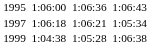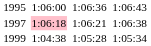 <table>
 <tr>
 <td>1995</td>
 <td></td>
 <td>1:06:00</td>
 <td></td>
 <td>1:06:36</td>
 <td></td>
 <td>1:06:43</td>
 </tr>
 <tr>
 <td>1997</td>
 <td></td>
-<td>1:06:18</td>
+<td style="background: pink;">1:06:18</td>
 <td></td>
 <td>1:06:21</td>
 <td></td>
-<td>1:05:34</td>
+<td>1:06:38</td>
 </tr>
 <tr>
 <td>1999</td>
 <td></td>
 <td>1:04:38</td>
 <td></td>
 <td>1:05:28</td>
 <td></td>
-<td>1:06:38</td>
+<td>1:05:34</td>
 </tr>
 </table>
